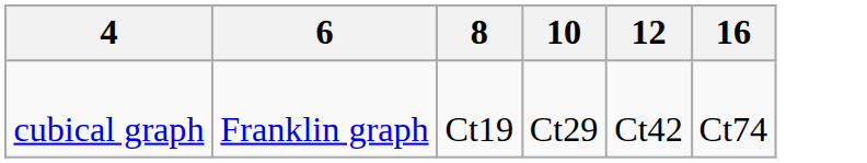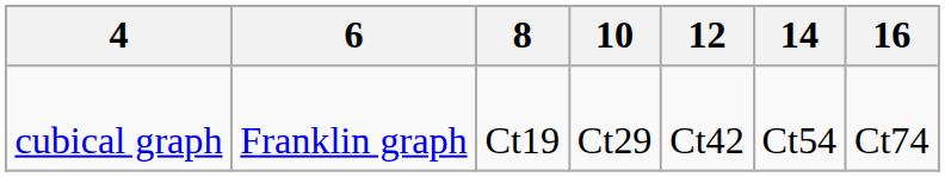 <table class=wikitable>
 <tr>
 <th>4</th>
 <th>6</th>
 <th>8</th>
 <th>10</th>
 <th>12</th>
+<th>14</th>
 <th>16</th>
 </tr>
 <tr align=center>
 <td><br><a href='#'>cubical graph</a></td>
 <td><br><a href='#'>Franklin graph</a></td>
 <td><br>Ct19</td>
 <td><br>Ct29</td>
 <td><br>Ct42</td>
+<td><br>Ct54</td>
 <td><br>Ct74</td>
 </tr>
 </table>
